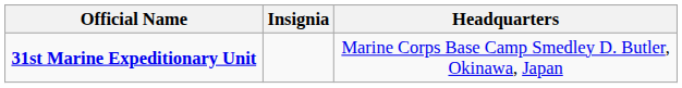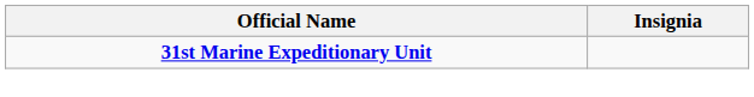 <table class="wikitable" width="600" style="text-align:center;">
 <tr bgcolor="#CCCCCC">
 <th><strong>Official Name</strong></th>
 <th><strong>Insignia</strong></th>
-<th><strong>Headquarters</strong></th>
 </tr>
 <tr>
 <td><strong><a href='#'>31st Marine Expeditionary Unit</a></strong></td>
 <td></td>
-<td><a href='#'>Marine Corps Base Camp Smedley D. Butler</a>,<br> <a href='#'>Okinawa</a>, <a href='#'>Japan</a></td>
 </tr>
 </table>
